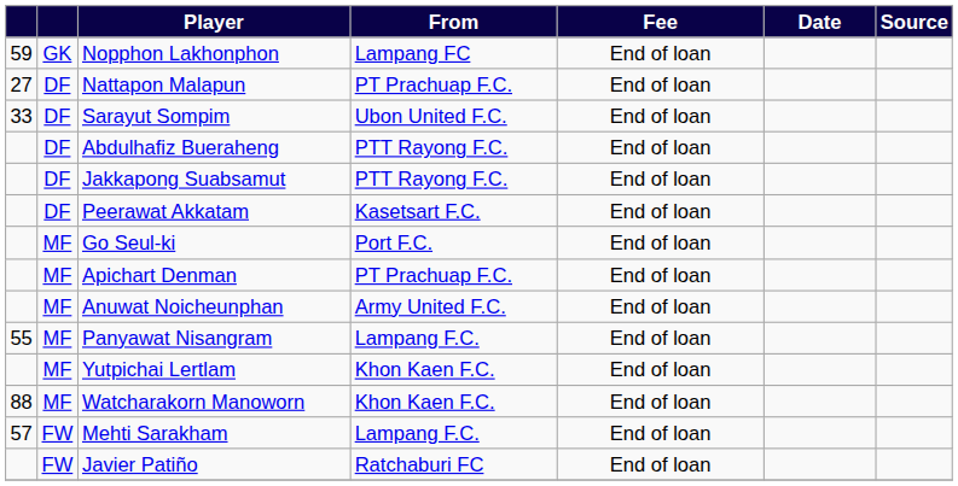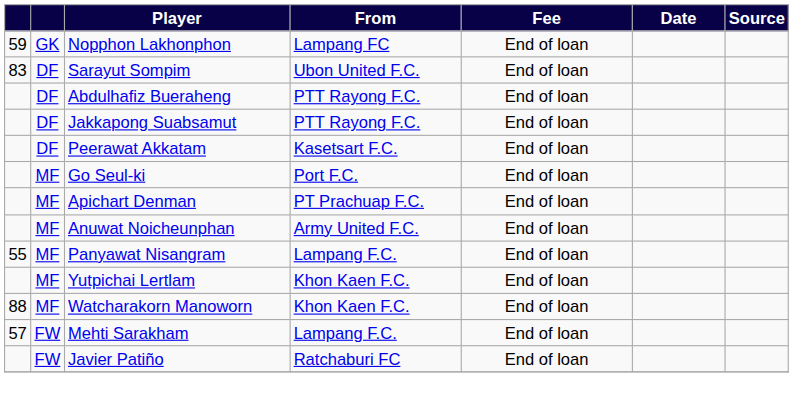 <table class="wikitable plainrowheaders sortable" style="font-size:95%">
 <tr>
 <th style="background:#090148; color:white; text-align:center;"></th>
 <th style="background:#090148; color:white; text-align:center;"></th>
 <th scope="col" style="width:200px; background:#090148; color:white; text-align:center;">Player</th>
 <th scope="col" style="width:150px; background:#090148; color:white; text-align:center;">From</th>
 <th scope="col" style="width:150px; background:#090148; color:white; text-align:center;">Fee</th>
 <th scope="col" style="width:78px; background:#090148; color:white; text-align:center;">Date</th>
 <th style="background:#090148; color:white; text-align:center;">Source</th>
 </tr>
 <tr>
 <td align=center>59</td>
 <td align=center><a href='#'>GK</a></td>
 <td> <a href='#'>Nopphon Lakhonphon</a></td>
 <td> <a href='#'>Lampang FC</a></td>
 <td align=center>End of loan</td>
 <td align=center></td>
 <td align=center></td>
 </tr>
 <tr>
-<td align=center>27</td>
-<td align=center><a href='#'>DF</a></td>
-<td> <a href='#'>Nattapon Malapun</a></td>
-<td> <a href='#'>PT Prachuap F.C.</a></td>
-<td align=center>End of loan</td>
-<td align=center></td>
-<td align=center></td>
-</tr>
-<tr>
-<td align=center>33</td>
+<td align=center>83</td>
 <td align=center><a href='#'>DF</a></td>
 <td> <a href='#'>Sarayut Sompim</a></td>
 <td> <a href='#'>Ubon United F.C.</a></td>
 <td align=center>End of loan</td>
 <td align=center></td>
 <td align=center></td>
 </tr>
 <tr>
 <td align=center></td>
 <td align=center><a href='#'>DF</a></td>
 <td> <a href='#'>Abdulhafiz Bueraheng</a></td>
 <td> <a href='#'>PTT Rayong F.C.</a></td>
 <td align=center>End of loan</td>
 <td align=center></td>
 <td align=center></td>
 </tr>
 <tr>
 <td align=center></td>
 <td align=center><a href='#'>DF</a></td>
 <td> <a href='#'>Jakkapong Suabsamut</a></td>
 <td> <a href='#'>PTT Rayong F.C.</a></td>
 <td align=center>End of loan</td>
 <td align=center></td>
 <td align=center></td>
 </tr>
 <tr>
 <td align=center></td>
 <td align=center><a href='#'>DF</a></td>
 <td> <a href='#'>Peerawat Akkatam</a></td>
 <td> <a href='#'>Kasetsart F.C.</a></td>
 <td align=center>End of loan</td>
 <td align=center></td>
 <td align=center></td>
 </tr>
 <tr>
 <td align=center></td>
 <td align=center><a href='#'>MF</a></td>
 <td> <a href='#'>Go Seul-ki</a></td>
 <td> <a href='#'>Port F.C.</a></td>
 <td align=center>End of loan</td>
 <td align=center></td>
 <td align=center></td>
 </tr>
 <tr>
 <td align=center></td>
 <td align=center><a href='#'>MF</a></td>
 <td> <a href='#'>Apichart Denman</a></td>
 <td> <a href='#'>PT Prachuap F.C.</a></td>
 <td align=center>End of loan</td>
 <td align=center></td>
 <td align=center></td>
 </tr>
 <tr>
 <td align=center></td>
 <td align=center><a href='#'>MF</a></td>
 <td> <a href='#'>Anuwat Noicheunphan</a></td>
 <td> <a href='#'>Army United F.C.</a></td>
 <td align=center>End of loan</td>
 <td align=center></td>
 <td align=center></td>
 </tr>
 <tr>
 <td align=center>55</td>
 <td align=center><a href='#'>MF</a></td>
 <td> <a href='#'>Panyawat Nisangram</a></td>
 <td> <a href='#'>Lampang F.C.</a></td>
 <td align=center>End of loan</td>
 <td align=center></td>
 <td align=center></td>
 </tr>
 <tr>
 <td align=center></td>
 <td align=center><a href='#'>MF</a></td>
 <td> <a href='#'>Yutpichai Lertlam</a></td>
 <td> <a href='#'>Khon Kaen F.C.</a></td>
 <td align=center>End of loan</td>
 <td align=center></td>
 <td align=center></td>
 </tr>
 <tr>
 <td align=center>88</td>
 <td align=center><a href='#'>MF</a></td>
 <td> <a href='#'>Watcharakorn Manoworn</a></td>
 <td> <a href='#'>Khon Kaen F.C.</a></td>
 <td align=center>End of loan</td>
 <td align=center></td>
 <td align=center></td>
 </tr>
 <tr>
 <td align=center>57</td>
 <td align=center><a href='#'>FW</a></td>
 <td> <a href='#'>Mehti Sarakham</a></td>
 <td> <a href='#'>Lampang F.C.</a></td>
 <td align=center>End of loan</td>
 <td align=center></td>
 <td align=center></td>
 </tr>
 <tr>
 <td align=center></td>
 <td align=center><a href='#'>FW</a></td>
 <td> <a href='#'>Javier Patiño</a></td>
 <td> <a href='#'>Ratchaburi FC</a></td>
 <td align=center>End of loan</td>
 <td align=center></td>
 <td align=center></td>
 </tr>
 <tr>
 </tr>
 </table>
